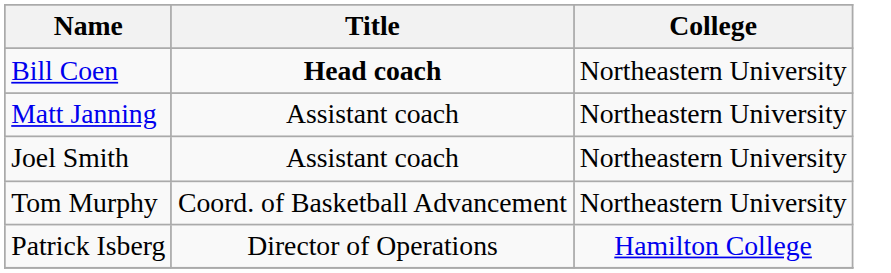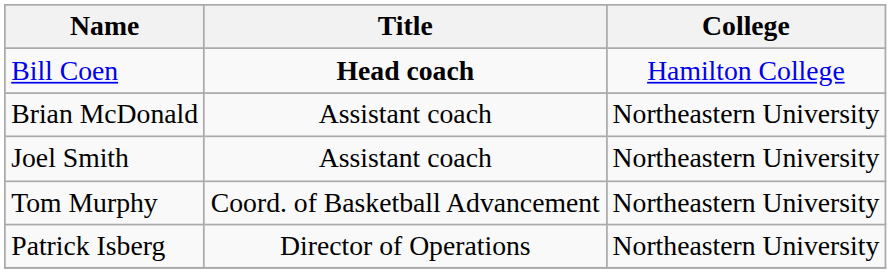 <table class="wikitable">
 <tr>
 <th>Name</th>
 <th>Title</th>
 <th>College</th>
 </tr>
 <tr>
 <td><a href='#'>Bill Coen</a></td>
 <td align="center"><strong>Head coach</strong></td>
-<td align="center">Northeastern University</td>
+<td align="center"><a href='#'>Hamilton College</a></td>
 </tr>
 <tr>
-<td><a href='#'>Matt Janning</a></td>
+<td>Brian McDonald</td>
 <td align="center">Assistant coach</td>
 <td align="center">Northeastern University</td>
 </tr>
 <tr>
 <td>Joel Smith</td>
 <td align="center">Assistant coach</td>
 <td align="center">Northeastern University</td>
 </tr>
 <tr>
 <td>Tom Murphy</td>
 <td align="center">Coord. of Basketball Advancement</td>
 <td align="center">Northeastern University</td>
 </tr>
 <tr>
 <td>Patrick Isberg</td>
 <td align="center">Director of Operations</td>
-<td align="center"><a href='#'>Hamilton College</a></td>
+<td align="center">Northeastern University</td>
 </tr>
 <tr>
 </tr>
 </table>
